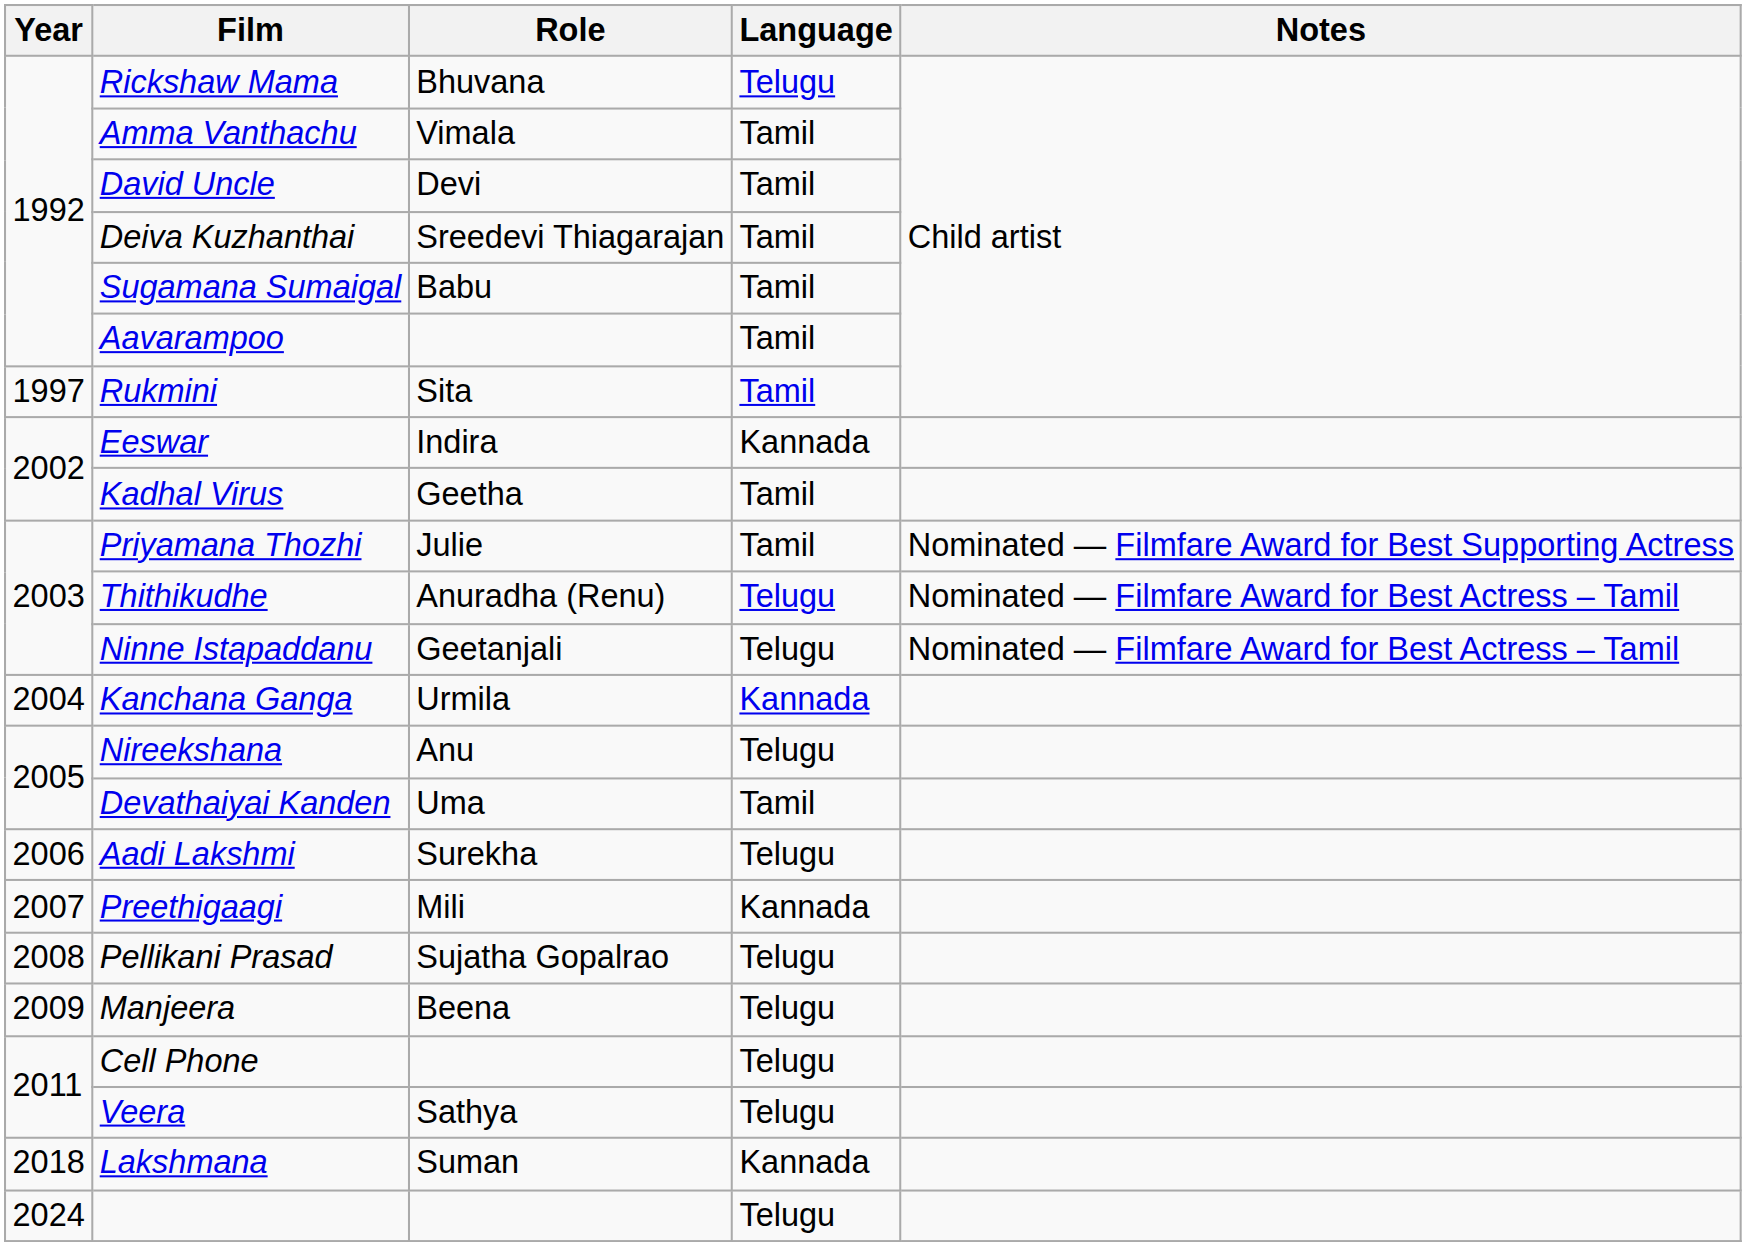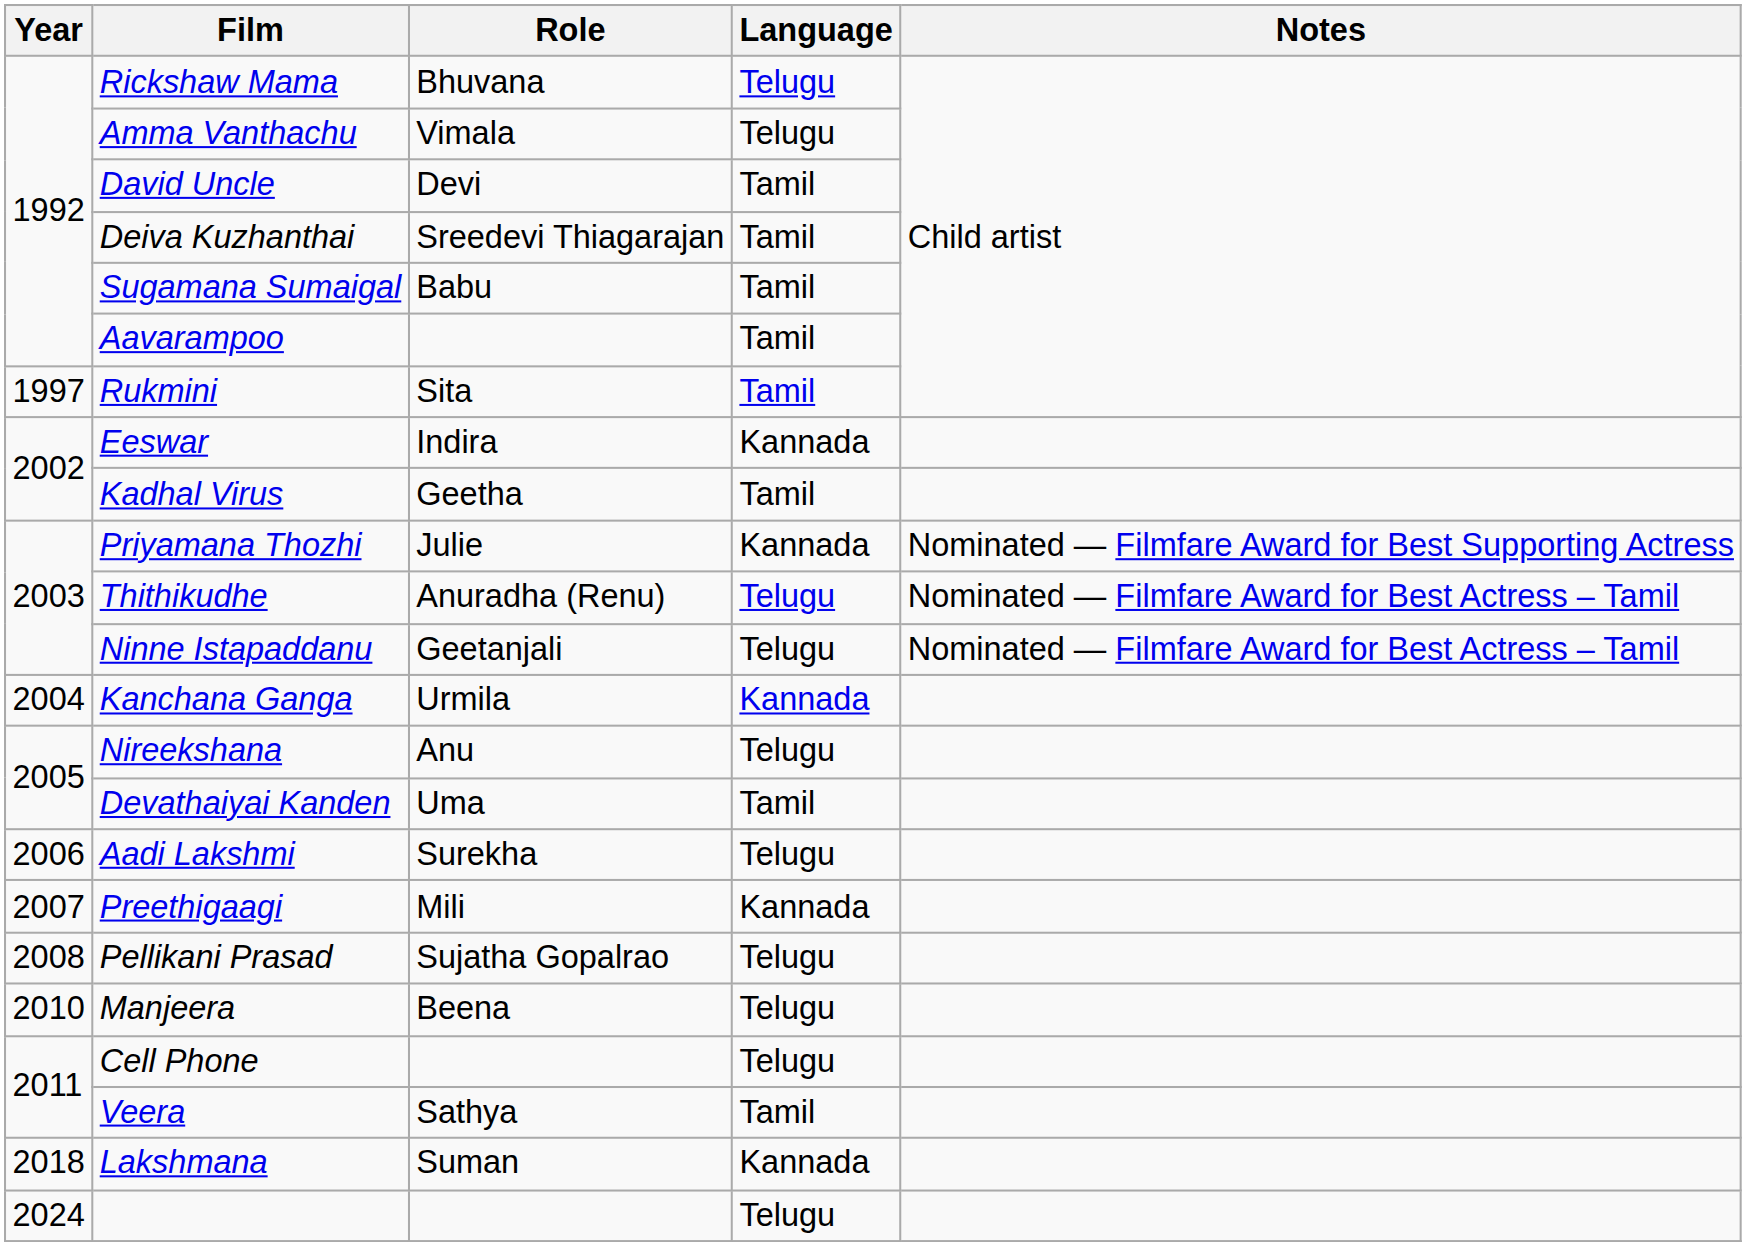 <table class="wikitable sortable">
 <tr>
 <th>Year</th>
 <th>Film</th>
 <th>Role</th>
 <th>Language</th>
 <th class="unsortable">Notes</th>
 </tr>
 <tr>
 <td rowspan="6">1992</td>
 <td><em><a href='#'>Rickshaw Mama</a></em></td>
 <td>Bhuvana</td>
 <td><a href='#'>Telugu</a></td>
 <td rowspan="7">Child artist</td>
 </tr>
 <tr>
 <td><em><a href='#'>Amma Vanthachu</a></em></td>
 <td>Vimala</td>
-<td>Tamil</td>
+<td>Telugu</td>
 </tr>
 <tr>
 <td><em><a href='#'>David Uncle</a></em></td>
 <td>Devi</td>
 <td>Tamil</td>
 </tr>
 <tr>
 <td><em>Deiva Kuzhanthai</em></td>
 <td>Sreedevi Thiagarajan</td>
 <td>Tamil</td>
 </tr>
 <tr>
 <td><em><a href='#'>Sugamana Sumaigal</a></em></td>
 <td>Babu</td>
 <td>Tamil</td>
 </tr>
 <tr>
 <td><em><a href='#'>Aavarampoo</a></em></td>
 <td></td>
 <td>Tamil</td>
 </tr>
 <tr>
 <td>1997</td>
 <td><em><a href='#'> Rukmini</a></em></td>
 <td>Sita</td>
 <td><a href='#'>Tamil</a></td>
 </tr>
 <tr>
 <td rowspan="2">2002</td>
 <td><em><a href='#'>Eeswar</a></em></td>
 <td>Indira</td>
 <td>Kannada</td>
 <td></td>
 </tr>
 <tr>
 <td><em><a href='#'>Kadhal Virus</a></em></td>
 <td>Geetha</td>
 <td>Tamil</td>
 <td></td>
 </tr>
 <tr>
 <td rowspan="3">2003</td>
 <td><em><a href='#'>Priyamana Thozhi</a></em></td>
 <td>Julie</td>
-<td>Tamil</td>
+<td>Kannada</td>
 <td>Nominated —  <a href='#'>Filmfare Award for Best Supporting Actress</a></td>
 </tr>
 <tr>
 <td><em><a href='#'>Thithikudhe</a></em></td>
 <td>Anuradha (Renu)</td>
 <td><a href='#'>Telugu</a></td>
 <td>Nominated — <a href='#'>Filmfare Award for Best Actress&nbsp;– Tamil</a></td>
 </tr>
 <tr>
 <td><em><a href='#'>Ninne Istapaddanu</a></em></td>
 <td>Geetanjali</td>
 <td>Telugu</td>
 <td>Nominated — <a href='#'>Filmfare Award for Best Actress&nbsp;– Tamil</a></td>
 </tr>
 <tr>
 <td>2004</td>
 <td><em><a href='#'>Kanchana Ganga</a></em></td>
 <td>Urmila</td>
 <td><a href='#'>Kannada</a></td>
 <td></td>
 </tr>
 <tr>
 <td rowspan="2">2005</td>
 <td><em><a href='#'>Nireekshana</a></em></td>
 <td>Anu</td>
 <td>Telugu</td>
 <td></td>
 </tr>
 <tr>
 <td><em><a href='#'>Devathaiyai Kanden</a></em></td>
 <td>Uma</td>
 <td>Tamil</td>
 <td></td>
 </tr>
 <tr>
 <td>2006</td>
 <td><em><a href='#'>Aadi Lakshmi</a></em></td>
 <td>Surekha</td>
 <td>Telugu</td>
 <td></td>
 </tr>
 <tr>
 <td>2007</td>
 <td><em><a href='#'>Preethigaagi</a></em></td>
 <td>Mili</td>
 <td>Kannada</td>
 <td></td>
 </tr>
 <tr>
 <td>2008</td>
 <td><em>Pellikani Prasad</em></td>
 <td>Sujatha Gopalrao</td>
 <td>Telugu</td>
 <td></td>
 </tr>
 <tr>
-<td>2009</td>
+<td>2010</td>
 <td><em>Manjeera</em></td>
 <td>Beena</td>
 <td>Telugu</td>
 <td></td>
 </tr>
 <tr>
 <td rowspan="2">2011</td>
 <td><em>Cell Phone</em></td>
 <td></td>
 <td>Telugu</td>
 <td></td>
 </tr>
 <tr>
 <td><em><a href='#'>Veera</a></em></td>
 <td>Sathya</td>
-<td>Telugu</td>
+<td>Tamil</td>
 <td></td>
 </tr>
 <tr>
 <td>2018</td>
 <td><em><a href='#'>Lakshmana</a></em></td>
 <td>Suman</td>
 <td>Kannada</td>
 <td></td>
 </tr>
 <tr>
 <td>2024</td>
 <td></td>
 <td></td>
 <td>Telugu</td>
 <td></td>
 </tr>
 <tr>
 </tr>
 </table>
